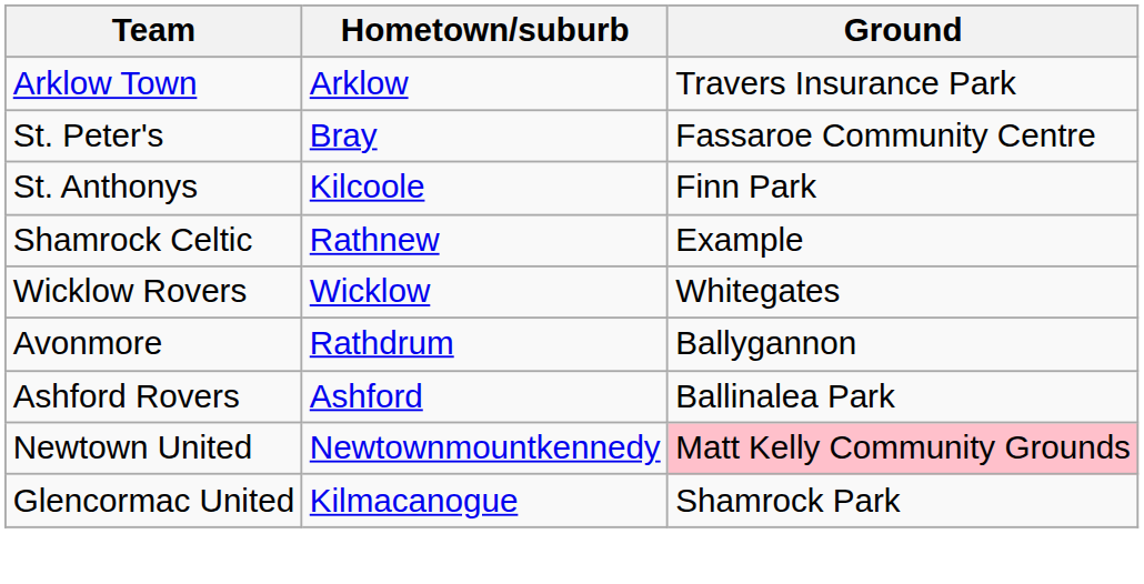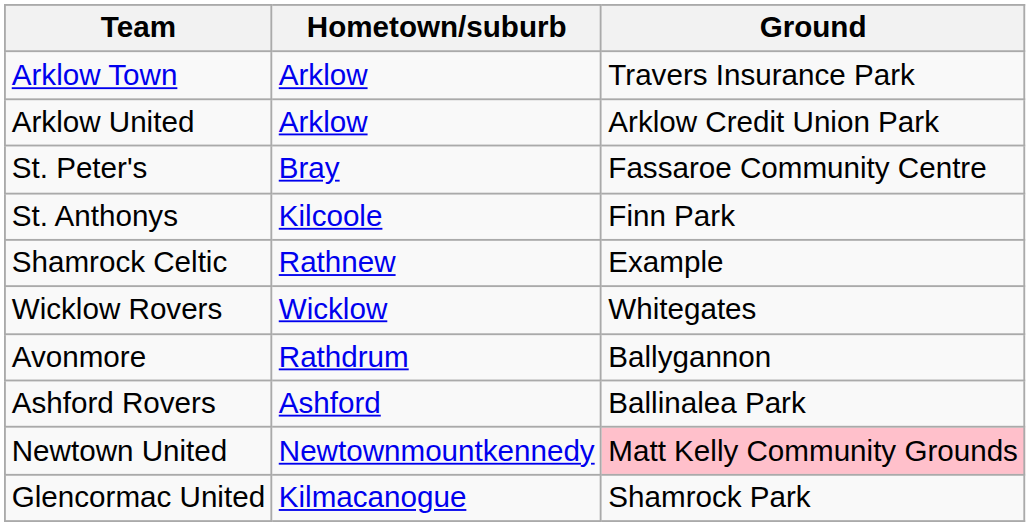 <table class="wikitable">
 <tr>
 <th>Team</th>
 <th>Hometown/suburb</th>
 <th>Ground</th>
 </tr>
 <tr>
 <td><a href='#'>Arklow Town</a></td>
 <td><a href='#'>Arklow</a></td>
 <td>Travers Insurance Park</td>
+</tr>
+<tr>
+<td>Arklow United</td>
+<td><a href='#'>Arklow</a></td>
+<td>Arklow Credit Union Park</td>
 </tr>
 <tr>
 <td>St. Peter's</td>
 <td><a href='#'>Bray</a></td>
 <td>Fassaroe Community Centre</td>
 </tr>
 <tr>
 <td>St. Anthonys</td>
 <td><a href='#'>Kilcoole</a></td>
 <td>Finn Park</td>
 </tr>
 <tr>
 <td>Shamrock Celtic</td>
 <td><a href='#'>Rathnew</a></td>
 <td>Example</td>
 </tr>
 <tr>
 <td>Wicklow Rovers</td>
 <td><a href='#'>Wicklow</a></td>
 <td>Whitegates</td>
 </tr>
 <tr>
 <td>Avonmore</td>
 <td><a href='#'>Rathdrum</a></td>
 <td>Ballygannon</td>
 </tr>
 <tr>
 <td>Ashford Rovers</td>
 <td><a href='#'>Ashford</a></td>
 <td>Ballinalea Park</td>
 </tr>
 <tr>
 <td>Newtown United</td>
 <td><a href='#'>Newtownmountkennedy</a></td>
 <td style="background: pink;">Matt Kelly Community Grounds</td>
 </tr>
 <tr>
 <td>Glencormac United</td>
 <td><a href='#'>Kilmacanogue</a></td>
 <td>Shamrock Park</td>
 </tr>
 </table>
